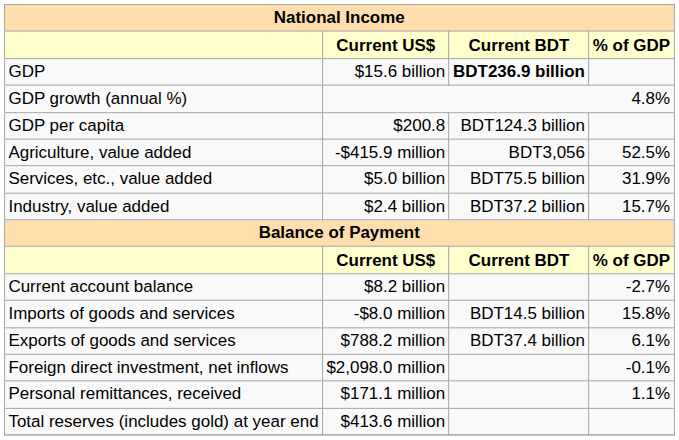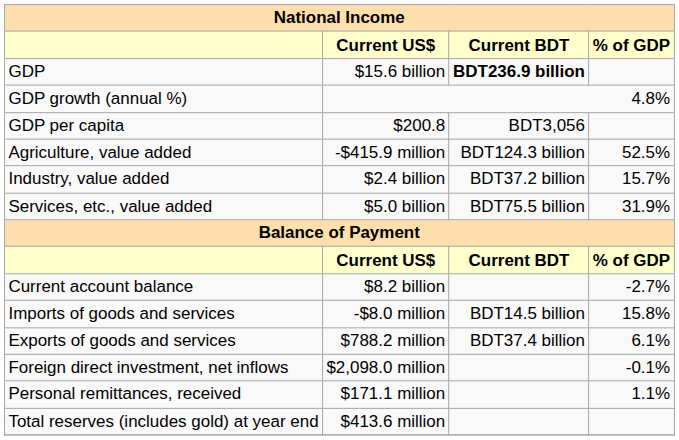 <table class="wikitable">
 <tr>
 <th colspan="4" style="background: #ffdead;">National Income</th>
 </tr>
 <tr>
 <th style="background: #ffffcd;"></th>
 <th style="background: #ffffcd;">Current US$</th>
 <th style="background: #ffffcd;">Current BDT</th>
 <th style="background: #ffffcd;">% of GDP</th>
 </tr>
 <tr>
 <td>GDP</td>
 <td style="text-align: right;">$15.6 billion</td>
 <td style="text-align: right;"><strong>BDT236.9 billion</strong></td>
 <td style="text-align: right;"></td>
 </tr>
 <tr>
 <td>GDP growth (annual %)</td>
 <td colspan="3"  style="text-align: right;">4.8%</td>
 </tr>
 <tr>
 <td>GDP per capita</td>
 <td style="text-align: right;">$200.8</td>
-<td style="text-align: right;">BDT124.3 billion</td>
+<td style="text-align: right;">BDT3,056</td>
 <td style="text-align: right;"></td>
 </tr>
 <tr>
 <td>Agriculture, value added</td>
 <td style="text-align: right;">-$415.9 million</td>
-<td style="text-align: right;">BDT3,056</td>
+<td style="text-align: right;">BDT124.3 billion</td>
 <td style="text-align: right;">52.5%</td>
+</tr>
+<tr>
+<td>Industry, value added</td>
+<td style="text-align: right;">$2.4 billion</td>
+<td style="text-align: right;">BDT37.2 billion</td>
+<td style="text-align: right;">15.7%</td>
 </tr>
 <tr>
 <td>Services, etc., value added</td>
 <td style="text-align: right;">$5.0 billion</td>
 <td style="text-align: right;">BDT75.5 billion</td>
 <td style="text-align: right;">31.9%</td>
-</tr>
-<tr>
-<td>Industry, value added</td>
-<td style="text-align: right;">$2.4 billion</td>
-<td style="text-align: right;">BDT37.2 billion</td>
-<td style="text-align: right;">15.7%</td>
 </tr>
 <tr>
 <th colspan="4" style="background: #ffdead;">Balance of Payment</th>
 </tr>
 <tr>
 <th style="background: #ffffcd;"></th>
 <th style="background: #ffffcd;">Current US$</th>
 <th style="background: #ffffcd;">Current BDT</th>
 <th style="background: #ffffcd;">% of GDP</th>
 </tr>
 <tr>
 <td>Current account balance</td>
 <td style="text-align: right;">$8.2 billion</td>
 <td style="text-align: right;"></td>
 <td style="text-align: right;">-2.7%</td>
 </tr>
 <tr>
 <td>Imports of goods and services</td>
 <td style="text-align: right;">-$8.0 million</td>
 <td style="text-align: right;">BDT14.5 billion</td>
 <td style="text-align: right;">15.8%</td>
 </tr>
 <tr>
 <td>Exports of goods and services</td>
 <td style="text-align: right;">$788.2 million</td>
 <td style="text-align: right;">BDT37.4 billion</td>
 <td style="text-align: right;">6.1%</td>
 </tr>
 <tr>
 <td>Foreign direct investment, net inflows</td>
 <td style="text-align: right;">$2,098.0 million</td>
 <td style="text-align: right;"></td>
 <td style="text-align: right;">-0.1%</td>
 </tr>
 <tr>
 <td>Personal remittances, received</td>
 <td style="text-align: right;">$171.1 million</td>
 <td style="text-align: right;"></td>
 <td style="text-align: right;">1.1%</td>
 </tr>
 <tr>
 <td>Total reserves (includes gold) at year end</td>
 <td style="text-align: right;">$413.6 million</td>
 <td style="text-align: right;"></td>
 <td style="text-align: right;"></td>
 </tr>
 <tr>
 </tr>
 </table>
